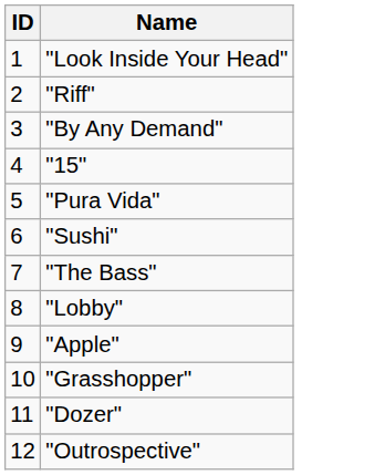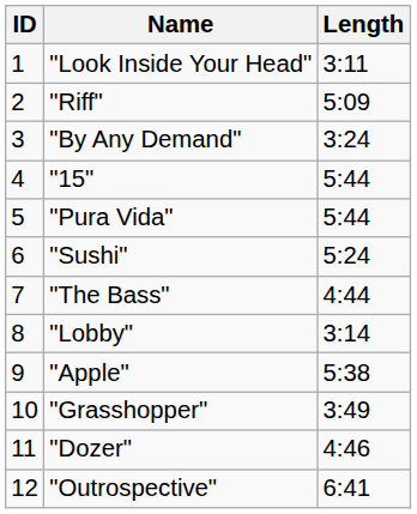 <table class="wikitable sortable">
 <tr>
 <th>ID</th>
 <th>Name</th>
+<th>Length</th>
 </tr>
 <tr>
 <td>1</td>
 <td>"Look Inside Your Head"</td>
+<td>3:11</td>
 </tr>
 <tr>
 <td>2</td>
 <td>"Riff"</td>
+<td>5:09</td>
 </tr>
 <tr>
 <td>3</td>
 <td>"By Any Demand"</td>
+<td>3:24</td>
 </tr>
 <tr>
 <td>4</td>
 <td>"15"</td>
+<td>5:44</td>
 </tr>
 <tr>
 <td>5</td>
 <td>"Pura Vida"</td>
+<td>5:44</td>
 </tr>
 <tr>
 <td>6</td>
 <td>"Sushi"</td>
+<td>5:24</td>
 </tr>
 <tr>
 <td>7</td>
 <td>"The Bass"</td>
+<td>4:44</td>
 </tr>
 <tr>
 <td>8</td>
 <td>"Lobby"</td>
+<td>3:14</td>
 </tr>
 <tr>
 <td>9</td>
 <td>"Apple"</td>
+<td>5:38</td>
 </tr>
 <tr>
 <td>10</td>
 <td>"Grasshopper"</td>
+<td>3:49</td>
 </tr>
 <tr>
 <td>11</td>
 <td>"Dozer"</td>
+<td>4:46</td>
 </tr>
 <tr>
 <td>12</td>
 <td>"Outrospective"</td>
+<td>6:41</td>
 </tr>
 </table>
